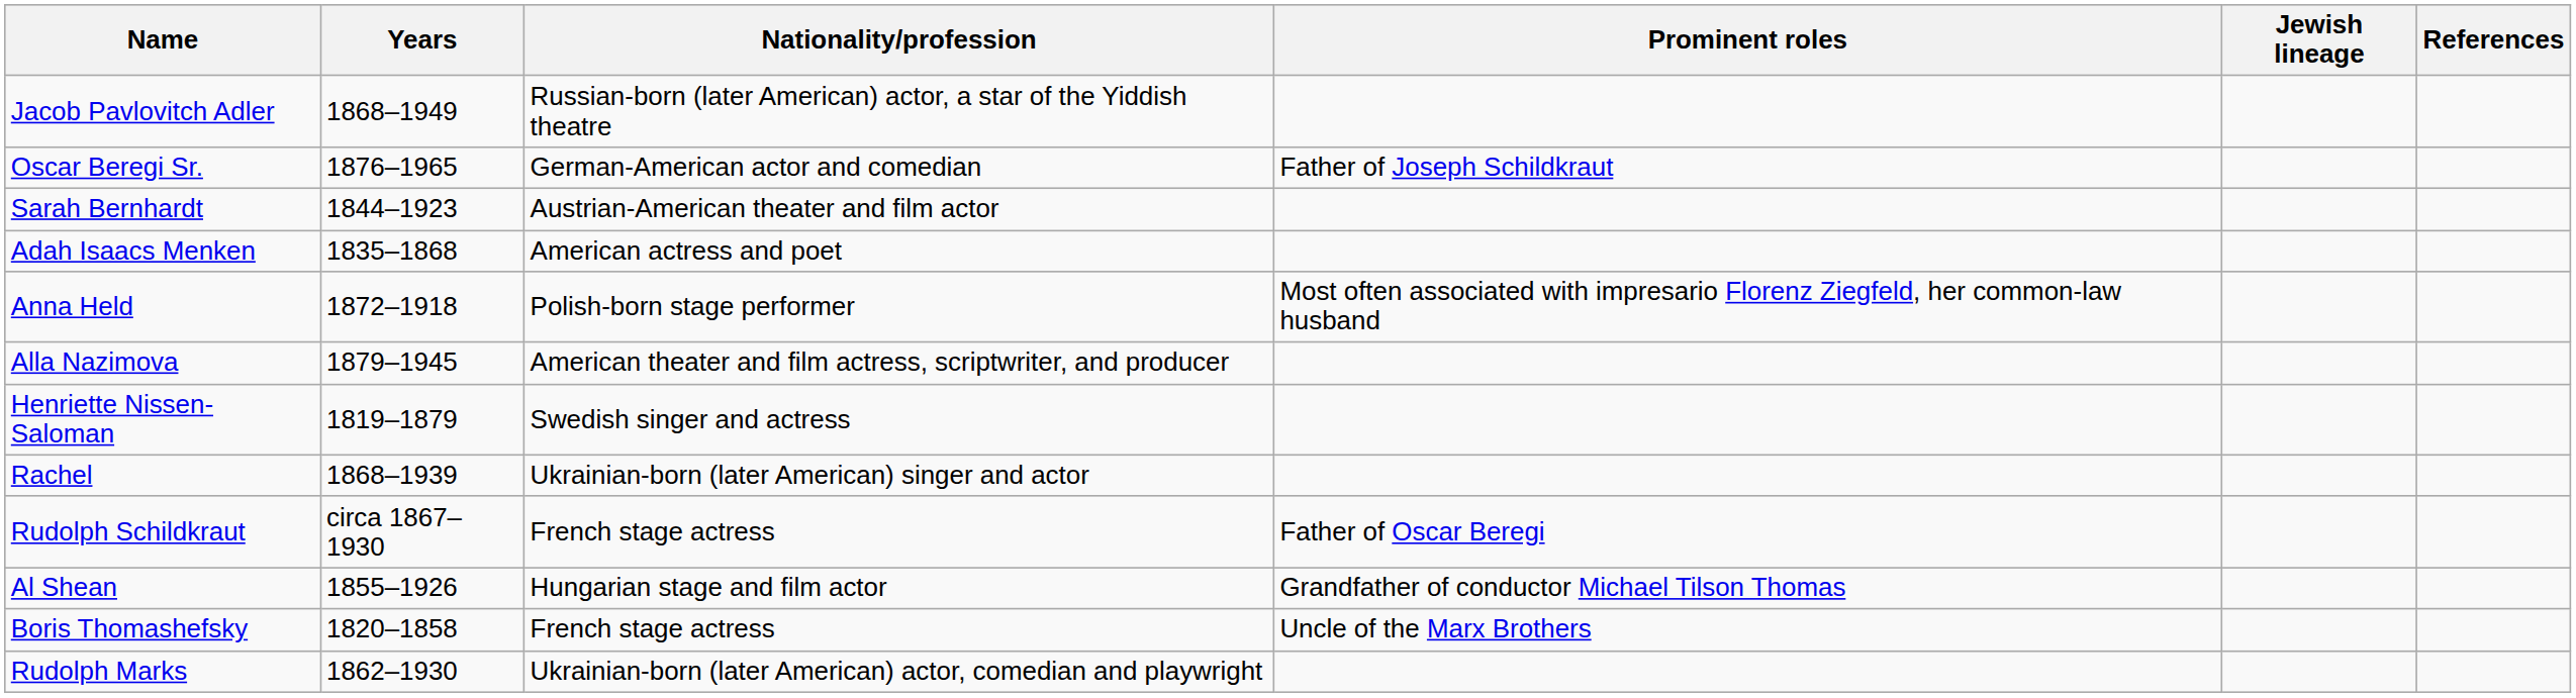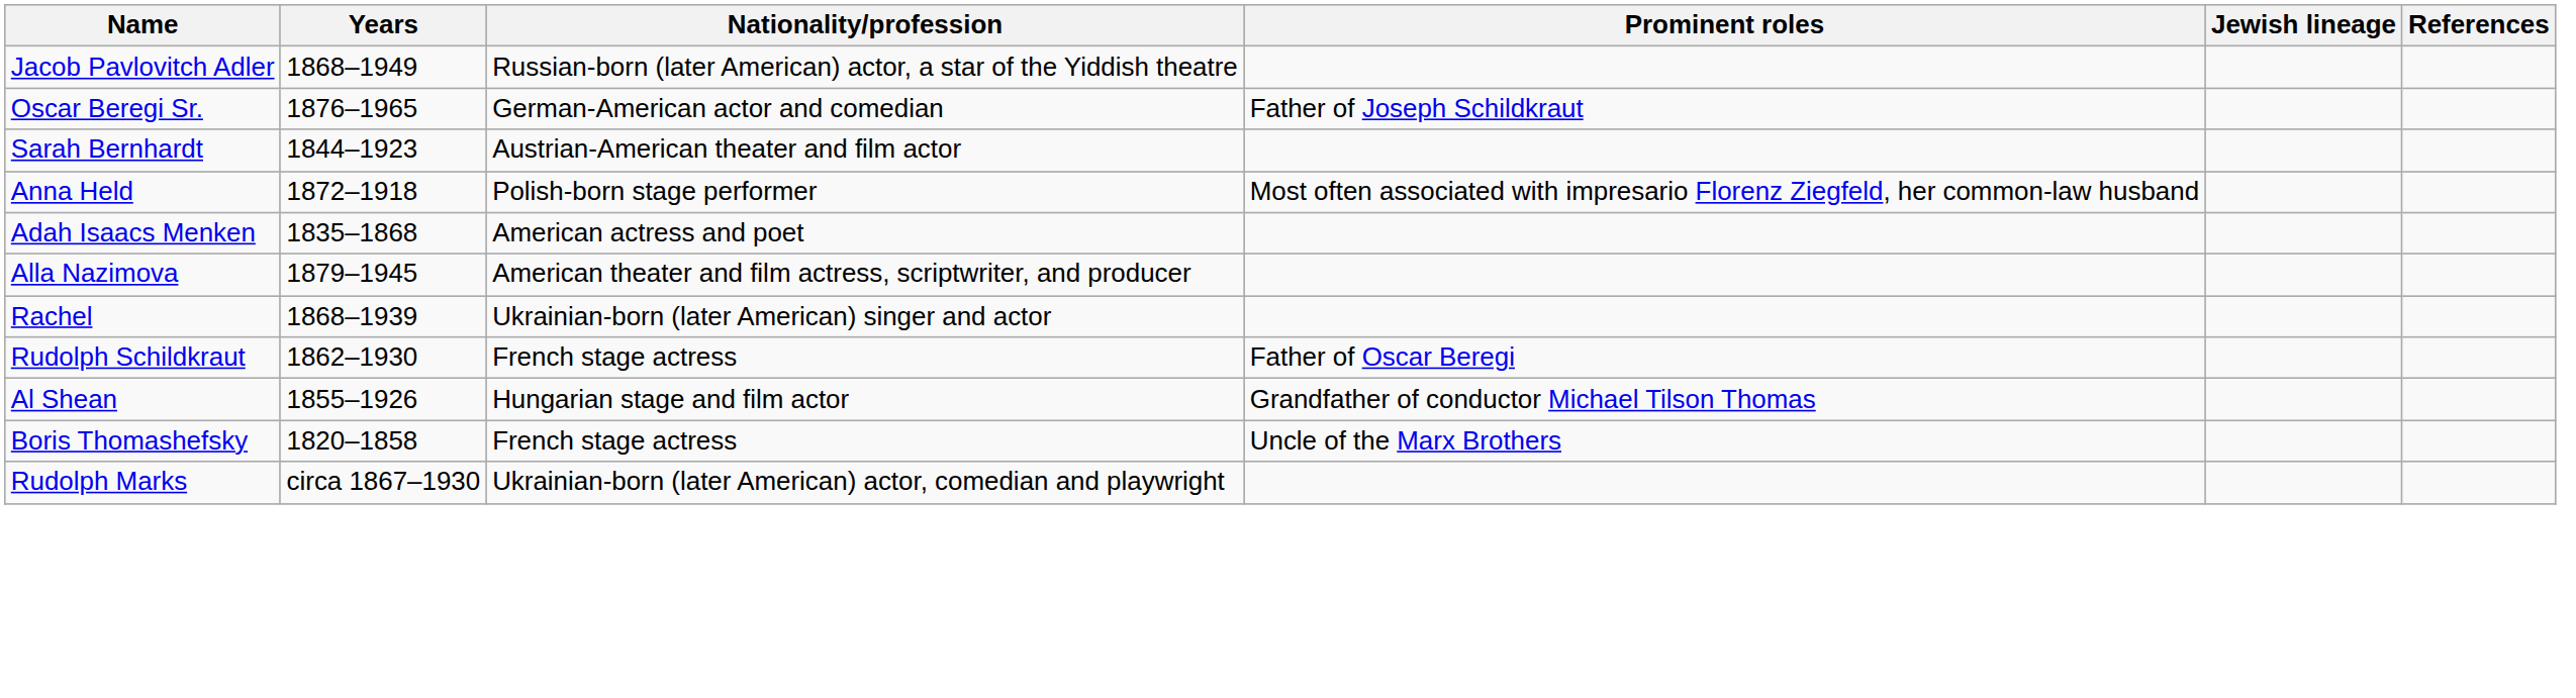 <table class="wikitable sortable">
 <tr>
 <th>Name</th>
 <th>Years</th>
 <th>Nationality/profession</th>
 <th>Prominent roles</th>
 <th>Jewish lineage</th>
 <th class="unsortable">References</th>
 </tr>
 <tr>
 <td><a href='#'>Jacob Pavlovitch Adler</a></td>
 <td>1868–1949</td>
 <td>Russian-born (later American) actor, a star of the Yiddish theatre</td>
 <td></td>
 <td></td>
 <td></td>
 </tr>
 <tr>
 <td><a href='#'>Oscar Beregi Sr.</a></td>
 <td>1876–1965</td>
 <td>German-American actor and comedian</td>
 <td>Father of <a href='#'>Joseph Schildkraut</a></td>
 <td></td>
 <td></td>
 </tr>
 <tr>
 <td><a href='#'>Sarah Bernhardt</a></td>
 <td>1844–1923</td>
 <td>Austrian-American theater and film actor</td>
 <td></td>
 <td></td>
 <td></td>
 </tr>
 <tr>
+<td><a href='#'>Anna Held</a></td>
+<td>1872–1918</td>
+<td>Polish-born stage performer</td>
+<td>Most often associated with impresario <a href='#'>Florenz Ziegfeld</a>, her common-law husband</td>
+<td></td>
+<td></td>
+</tr>
+<tr>
 <td><a href='#'>Adah Isaacs Menken</a></td>
 <td>1835–1868</td>
 <td>American actress and poet</td>
 <td></td>
 <td></td>
 <td></td>
 </tr>
 <tr>
-<td><a href='#'>Anna Held</a></td>
-<td>1872–1918</td>
-<td>Polish-born stage performer</td>
-<td>Most often associated with impresario <a href='#'>Florenz Ziegfeld</a>, her common-law husband</td>
-<td></td>
-<td></td>
-</tr>
-<tr>
 <td><a href='#'>Alla Nazimova</a></td>
 <td>1879–1945</td>
 <td>American theater and film actress, scriptwriter, and producer</td>
-<td></td>
-<td></td>
-<td></td>
-</tr>
-<tr>
-<td><a href='#'>Henriette Nissen-Saloman</a></td>
-<td>1819–1879</td>
-<td>Swedish singer and actress</td>
 <td></td>
 <td></td>
 <td></td>
 </tr>
 <tr>
 <td><a href='#'>Rachel</a></td>
 <td>1868–1939</td>
 <td>Ukrainian-born (later American) singer and actor</td>
 <td></td>
 <td></td>
 <td></td>
 </tr>
 <tr>
 <td><a href='#'>Rudolph Schildkraut</a></td>
-<td>circa 1867–1930</td>
+<td>1862–1930</td>
 <td>French stage actress</td>
 <td>Father of <a href='#'>Oscar Beregi</a></td>
 <td></td>
 <td></td>
 </tr>
 <tr>
 <td><a href='#'>Al Shean</a></td>
 <td>1855–1926</td>
 <td>Hungarian stage and film actor</td>
 <td>Grandfather of conductor <a href='#'>Michael Tilson Thomas</a></td>
 <td></td>
 <td></td>
 </tr>
 <tr>
 <td><a href='#'>Boris Thomashefsky</a></td>
 <td>1820–1858</td>
 <td>French stage actress</td>
 <td>Uncle of the <a href='#'>Marx Brothers</a></td>
 <td></td>
 <td></td>
 </tr>
 <tr>
 <td><a href='#'>Rudolph Marks</a></td>
-<td>1862–1930</td>
+<td>circa 1867–1930</td>
 <td>Ukrainian-born (later American) actor, comedian and playwright</td>
 <td></td>
 <td></td>
 <td></td>
 </tr>
 </table>
